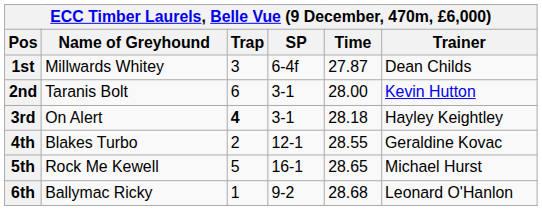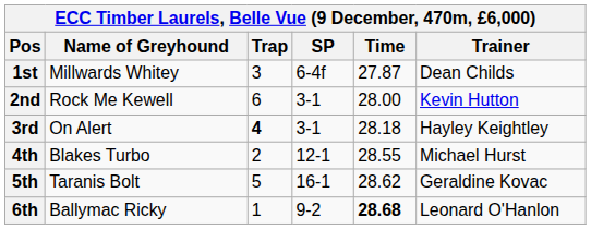 <table class="wikitable">
 <tr>
 <th colspan="6"><a href='#'>ECC Timber Laurels</a>, <a href='#'>Belle Vue</a> (9 December, 470m, £6,000)</th>
 </tr>
 <tr>
 <th width=30>Pos</th>
 <th width=180>Name of Greyhound</th>
 <th width=30>Trap</th>
 <th width=50>SP</th>
 <th width=50>Time</th>
 <th width=150>Trainer</th>
 </tr>
 <tr>
 <th>1st</th>
 <td>Millwards Whitey</td>
 <td>3</td>
 <td>6-4f</td>
 <td>27.87</td>
 <td>Dean Childs</td>
 </tr>
 <tr>
 <th>2nd</th>
-<td>Taranis Bolt</td>
+<td>Rock Me Kewell</td>
 <td>6</td>
 <td>3-1</td>
 <td>28.00</td>
 <td><a href='#'>Kevin Hutton</a></td>
 </tr>
 <tr>
 <th>3rd</th>
 <td>On Alert</td>
 <td><strong>4</strong></td>
 <td>3-1</td>
 <td>28.18</td>
 <td>Hayley Keightley</td>
 </tr>
 <tr>
 <th>4th</th>
 <td>Blakes Turbo</td>
 <td>2</td>
 <td>12-1</td>
 <td>28.55</td>
-<td>Geraldine Kovac</td>
+<td>Michael Hurst</td>
 </tr>
 <tr>
 <th>5th</th>
-<td>Rock Me Kewell</td>
+<td>Taranis Bolt</td>
 <td>5</td>
 <td>16-1</td>
-<td>28.65</td>
-<td>Michael Hurst</td>
+<td>28.62</td>
+<td>Geraldine Kovac</td>
 </tr>
 <tr>
 <th>6th</th>
 <td>Ballymac Ricky</td>
 <td>1</td>
 <td>9-2</td>
-<td>28.68</td>
+<td><strong>28.68</strong></td>
 <td>Leonard O'Hanlon</td>
 </tr>
 </table>
